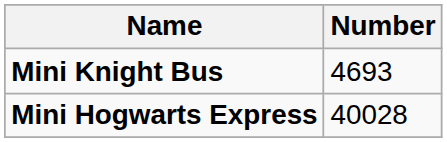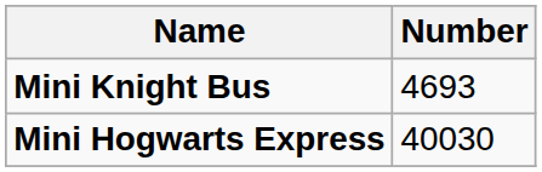 <table class="wikitable">
 <tr>
 <th>Name</th>
 <th>Number</th>
 </tr>
 <tr>
 <td><strong>Mini Knight Bus</strong></td>
 <td>4693</td>
 </tr>
 <tr>
 <td><strong>Mini Hogwarts Express</strong></td>
-<td>40028</td>
+<td>40030</td>
 </tr>
 </table>
